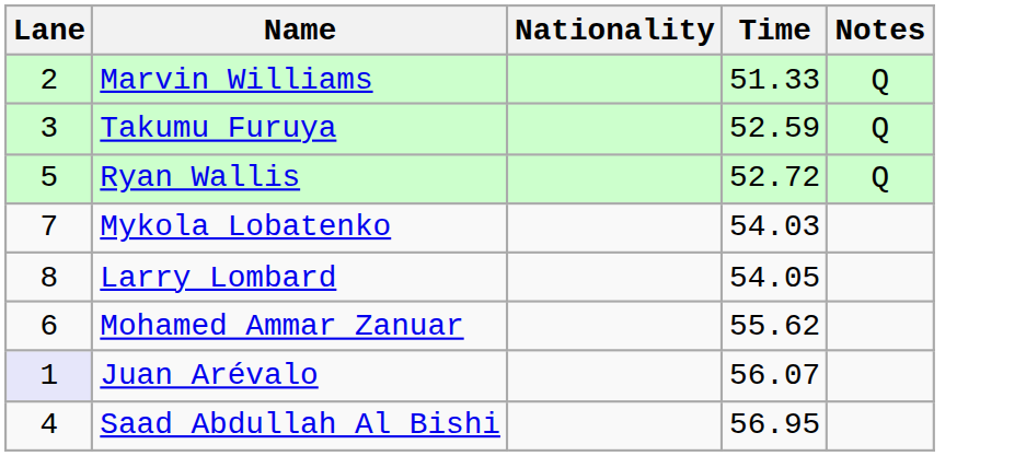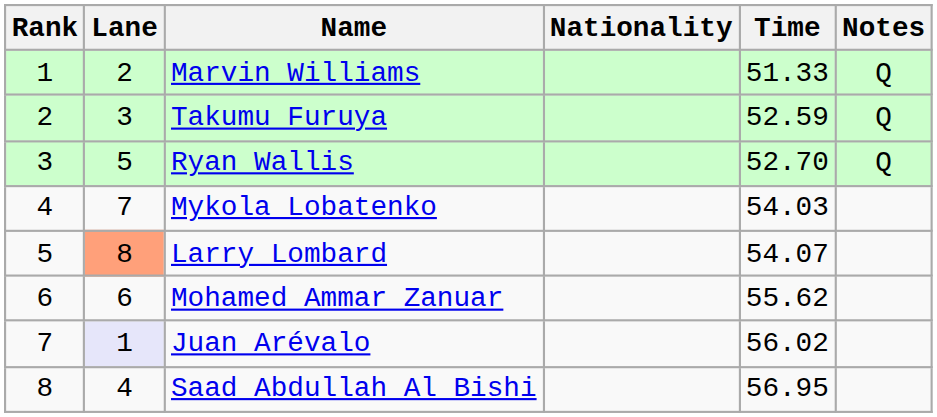 <table class="wikitable sortable" style="text-align:center">
 <tr>
+<th>Rank</th>
 <th>Lane</th>
 <th>Name</th>
 <th>Nationality</th>
 <th>Time</th>
 <th>Notes</th>
 </tr>
 <tr bgcolor=ccffcc>
+<td>1</td>
 <td>2</td>
 <td align=left><a href='#'>Marvin Williams</a></td>
 <td align=left></td>
 <td>51.33</td>
 <td>Q </td>
 </tr>
 <tr bgcolor=ccffcc>
+<td>2</td>
 <td>3</td>
 <td align=left><a href='#'>Takumu Furuya</a></td>
 <td align=left></td>
 <td>52.59</td>
 <td>Q </td>
 </tr>
 <tr bgcolor=ccffcc>
+<td>3</td>
 <td>5</td>
 <td align=left><a href='#'>Ryan Wallis</a></td>
 <td align=left></td>
-<td>52.72</td>
+<td>52.70</td>
 <td>Q</td>
 </tr>
 <tr>
+<td>4</td>
 <td>7</td>
 <td align=left><a href='#'>Mykola Lobatenko</a></td>
 <td align=left></td>
 <td>54.03</td>
 <td></td>
 </tr>
 <tr>
-<td>8</td>
+<td>5</td>
+<td style="background: lightsalmon;">8</td>
 <td align=left><a href='#'>Larry Lombard</a></td>
 <td align=left></td>
-<td>54.05</td>
+<td>54.07</td>
 <td></td>
 </tr>
 <tr>
+<td>6</td>
 <td>6</td>
 <td align=left><a href='#'>Mohamed Ammar Zanuar</a></td>
 <td align=left></td>
 <td>55.62</td>
 <td></td>
 </tr>
 <tr>
+<td>7</td>
 <td style="background: lavender;">1</td>
 <td align=left><a href='#'>Juan Arévalo</a></td>
 <td align=left></td>
-<td>56.07</td>
+<td>56.02</td>
 <td></td>
 </tr>
 <tr>
+<td>8</td>
 <td>4</td>
 <td align=left><a href='#'>Saad Abdullah Al Bishi</a></td>
 <td align=left></td>
 <td>56.95</td>
 <td></td>
 </tr>
 </table>
